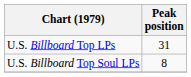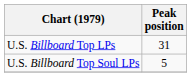 <table class="wikitable">
 <tr>
 <th>Chart (1979)</th>
 <th>Peak<br>position</th>
 </tr>
 <tr>
 <td>U.S. <a href='#'><em>Billboard</em> Top LPs</a></td>
 <td align="center">31</td>
 </tr>
 <tr>
 <td>U.S. <em>Billboard</em> <a href='#'>Top Soul LPs</a></td>
-<td align="center">8</td>
+<td align="center">5</td>
 </tr>
 <tr>
 </tr>
 </table>
